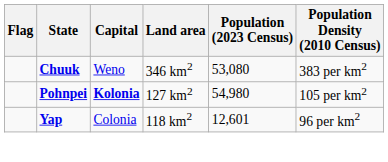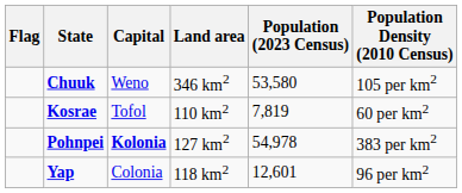 <table class="wikitable sortable" border="1">
 <tr>
 <th>Flag</th>
 <th>State</th>
 <th>Capital</th>
 <th>Land area</th>
 <th>Population<br>(2023 Census)</th>
 <th>Population<br>Density<br>(2010 Census)</th>
 </tr>
 <tr>
 <td></td>
 <td><strong><a href='#'>Chuuk</a></strong></td>
 <td><a href='#'>Weno</a></td>
 <td>346 km<sup>2</sup></td>
-<td>53,080</td>
-<td>383 per km<sup>2</sup></td>
+<td>53,580</td>
+<td>105 per km<sup>2</sup></td>
+</tr>
+<tr>
+<td></td>
+<td><strong><a href='#'>Kosrae</a></strong></td>
+<td><a href='#'>Tofol</a></td>
+<td>110 km<sup>2</sup></td>
+<td>7,819</td>
+<td>60 per km<sup>2</sup></td>
 </tr>
 <tr>
 <td></td>
 <td><strong><a href='#'>Pohnpei</a></strong></td>
 <td><strong><a href='#'>Kolonia</a></strong></td>
 <td>127 km<sup>2</sup></td>
-<td>54,980</td>
-<td>105 per km<sup>2</sup></td>
+<td>54,978</td>
+<td>383 per km<sup>2</sup></td>
 </tr>
 <tr>
 <td></td>
 <td><strong><a href='#'>Yap</a></strong></td>
 <td><a href='#'>Colonia</a></td>
 <td>118 km<sup>2</sup></td>
 <td>12,601</td>
 <td>96 per km<sup>2</sup></td>
 </tr>
 </table>
